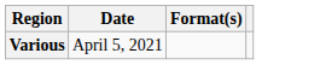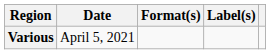 <table class="wikitable plainrowheaders">
 <tr>
 <th scope="col">Region</th>
 <th scope="col">Date</th>
 <th scope="col">Format(s)</th>
+<th scope="col">Label(s)</th>
 <th scope="col"></th>
 </tr>
 <tr>
 <th scope="row">Various</th>
 <td>April 5, 2021</td>
 <td></td>
+<td></td>
 <td style="text-align: center"></td>
 </tr>
 </table>
